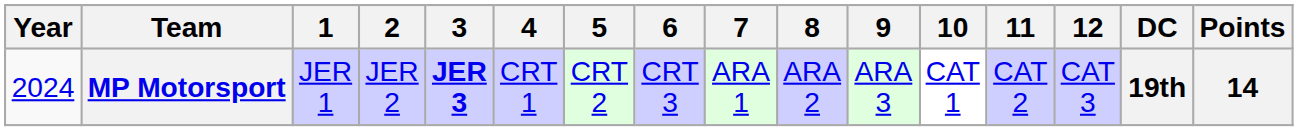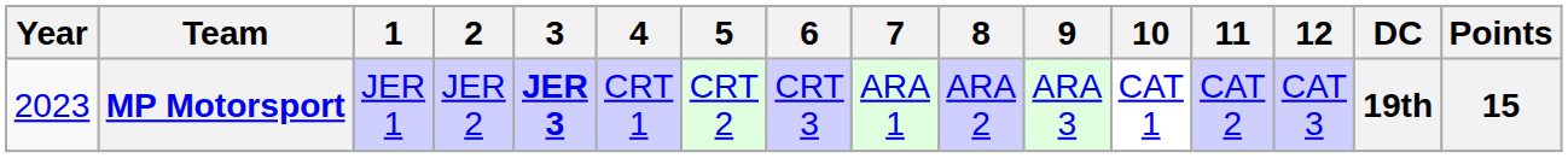 <table class="wikitable" style="text-align:center; font-size:85%">
 <tr>
 <th>Year</th>
 <th>Team</th>
 <th>1</th>
 <th>2</th>
 <th>3</th>
 <th>4</th>
 <th>5</th>
 <th>6</th>
 <th>7</th>
 <th>8</th>
 <th>9</th>
 <th>10</th>
 <th>11</th>
 <th>12</th>
 <th>DC</th>
 <th>Points</th>
 </tr>
 <tr>
-<td><a href='#'>2024</a></td>
+<td><a href='#'>2023</a></td>
 <th><a href='#'>MP Motorsport</a></th>
 <td style="background:#CFCFFF;"><a href='#'>JER<br>1</a><br></td>
 <td style="background:#CFCFFF;"><a href='#'>JER<br>2</a><br></td>
 <td style="background:#CFCFFF;"><strong><a href='#'>JER<br>3</a><br></strong></td>
 <td style="background:#CFCFFF;"><a href='#'>CRT<br>1</a><br></td>
 <td style="background:#DFFFDF;"><a href='#'>CRT<br>2</a><br></td>
 <td style="background:#CFCFFF;"><a href='#'>CRT<br>3</a><br></td>
 <td style="background:#DFFFDF;"><a href='#'>ARA<br>1</a><br></td>
 <td style="background:#CFCFFF;"><a href='#'>ARA<br>2</a><br></td>
 <td style="background:#DFFFDF;"><a href='#'>ARA<br>3</a><br></td>
 <td style="background:#FFFFFF;"><a href='#'>CAT<br>1</a><br></td>
 <td style="background:#CFCFFF;"><a href='#'>CAT<br>2</a><br></td>
 <td style="background:#CFCFFF;"><a href='#'>CAT<br>3</a><br></td>
 <th style="background:#;">19th</th>
-<th style="background:#;">14</th>
+<th style="background:#;">15</th>
 </tr>
 </table>
